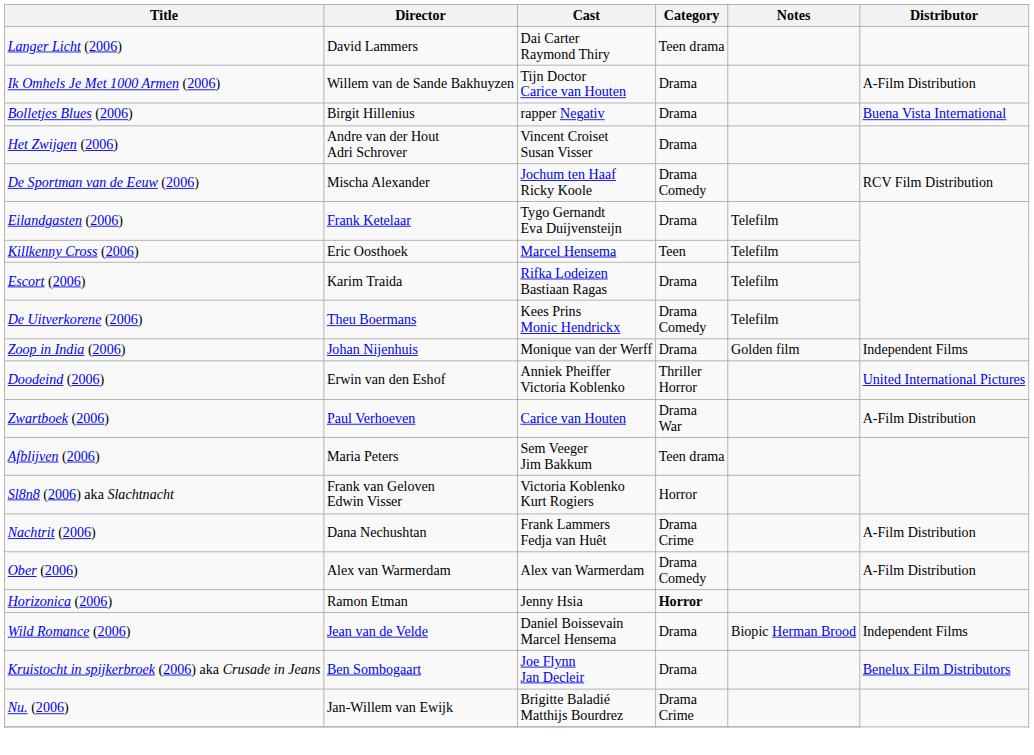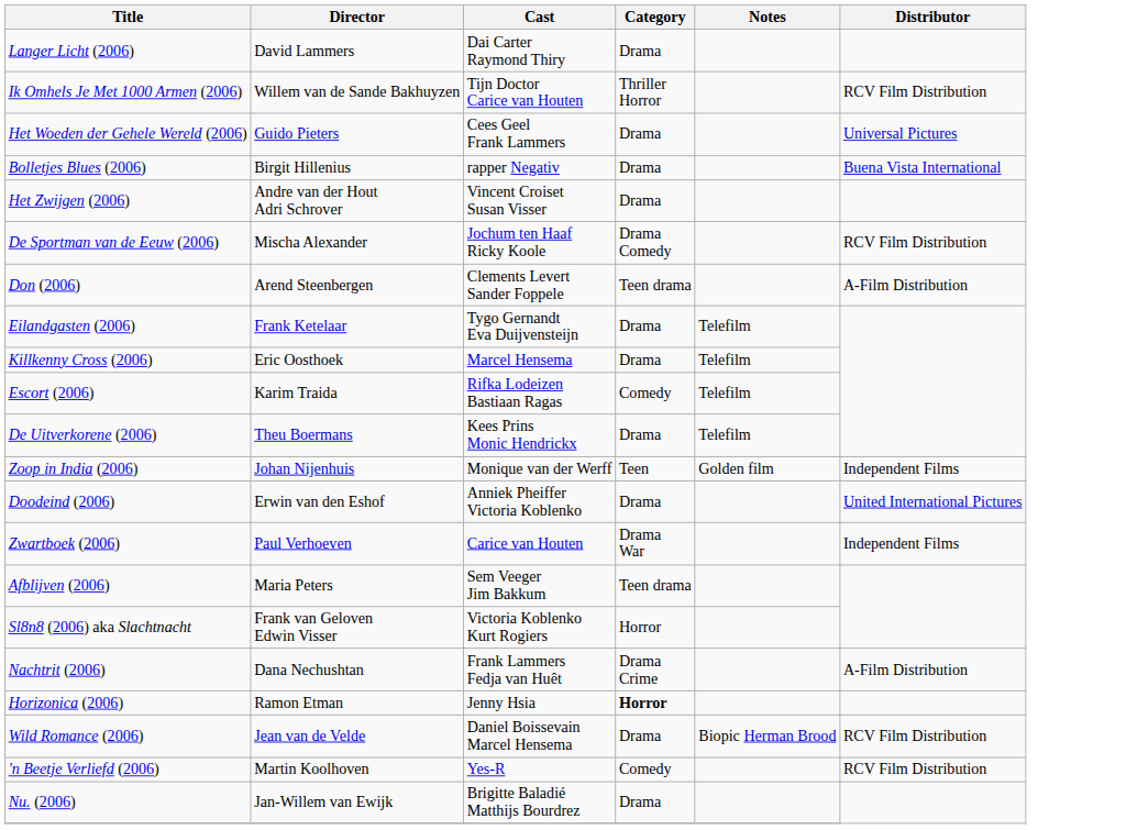 <table class="wikitable">
 <tr>
 <th>Title</th>
 <th>Director</th>
 <th>Cast</th>
 <th>Category</th>
 <th>Notes</th>
 <th>Distributor</th>
 </tr>
 <tr>
 <td><em><a href='#'>Langer Licht</a></em> (<a href='#'>2006</a>)</td>
 <td>David Lammers</td>
 <td>Dai Carter<br>Raymond Thiry</td>
-<td>Teen drama</td>
+<td>Drama</td>
 <td></td>
 </tr>
 <tr>
 <td><em><a href='#'>Ik Omhels Je Met 1000 Armen</a></em> (<a href='#'>2006</a>)</td>
 <td>Willem van de Sande Bakhuyzen</td>
 <td>Tijn Doctor<br><a href='#'>Carice van Houten</a></td>
+<td>Thriller<br>Horror</td>
+<td></td>
+<td>RCV Film Distribution</td>
+</tr>
+<tr>
+<td><em><a href='#'>Het Woeden der Gehele Wereld</a></em> (<a href='#'>2006</a>)</td>
+<td><a href='#'>Guido Pieters</a></td>
+<td>Cees Geel<br>Frank Lammers</td>
 <td>Drama</td>
 <td></td>
-<td>A-Film Distribution</td>
+<td><a href='#'>Universal Pictures</a></td>
 </tr>
 <tr>
 <td><em><a href='#'>Bolletjes Blues</a></em> (<a href='#'>2006</a>)</td>
 <td>Birgit Hillenius</td>
 <td>rapper <a href='#'>Negativ</a></td>
 <td>Drama</td>
 <td></td>
 <td><a href='#'>Buena Vista International</a></td>
 </tr>
 <tr>
 <td><em><a href='#'>Het Zwijgen</a></em> (<a href='#'>2006</a>)</td>
 <td>Andre van der Hout<br>Adri Schrover</td>
 <td>Vincent Croiset<br>Susan Visser</td>
 <td>Drama</td>
 <td></td>
 </tr>
 <tr>
 <td><em><a href='#'>De Sportman van de Eeuw</a></em> (<a href='#'>2006</a>)</td>
 <td>Mischa Alexander</td>
 <td><a href='#'>Jochum ten Haaf</a><br>Ricky Koole</td>
 <td>Drama<br>Comedy</td>
 <td></td>
 <td>RCV Film Distribution</td>
 </tr>
 <tr>
+<td><em><a href='#'>Don</a></em> (<a href='#'>2006</a>)</td>
+<td>Arend Steenbergen</td>
+<td>Clements Levert<br>Sander Foppele</td>
+<td>Teen drama</td>
+<td></td>
+<td>A-Film Distribution</td>
+</tr>
+<tr>
 <td><em><a href='#'>Eilandgasten</a></em> (<a href='#'>2006</a>)</td>
 <td><a href='#'>Frank Ketelaar</a></td>
 <td>Tygo Gernandt<br>Eva Duijvensteijn</td>
 <td>Drama</td>
 <td>Telefilm</td>
 </tr>
 <tr>
 <td><em><a href='#'>Killkenny Cross</a></em> (<a href='#'>2006</a>)</td>
 <td>Eric Oosthoek</td>
 <td><a href='#'>Marcel Hensema</a></td>
-<td>Teen</td>
+<td>Drama</td>
 <td>Telefilm</td>
 </tr>
 <tr>
 <td><em><a href='#'>Escort</a></em> (<a href='#'>2006</a>)</td>
 <td>Karim Traida</td>
 <td><a href='#'>Rifka Lodeizen</a><br>Bastiaan Ragas</td>
-<td>Drama</td>
+<td>Comedy</td>
 <td>Telefilm</td>
 </tr>
 <tr>
 <td><em><a href='#'>De Uitverkorene</a></em> (<a href='#'>2006</a>)</td>
 <td><a href='#'>Theu Boermans</a></td>
 <td>Kees Prins<br><a href='#'>Monic Hendrickx</a></td>
-<td>Drama<br>Comedy</td>
+<td>Drama</td>
 <td>Telefilm</td>
 </tr>
 <tr>
 <td><em><a href='#'>Zoop in India</a></em> (<a href='#'>2006</a>)</td>
 <td><a href='#'>Johan Nijenhuis</a></td>
 <td>Monique van der Werff</td>
-<td>Drama</td>
+<td>Teen</td>
 <td>Golden film</td>
 <td>Independent Films</td>
 </tr>
 <tr>
 <td><em><a href='#'>Doodeind</a></em> (<a href='#'>2006</a>)</td>
 <td>Erwin van den Eshof</td>
 <td>Anniek Pheiffer<br>Victoria Koblenko</td>
-<td>Thriller<br>Horror</td>
+<td>Drama</td>
 <td></td>
 <td><a href='#'>United International Pictures</a></td>
 </tr>
 <tr>
 <td><em><a href='#'>Zwartboek</a></em> (<a href='#'>2006</a>)</td>
 <td><a href='#'>Paul Verhoeven</a></td>
 <td><a href='#'>Carice van Houten</a></td>
 <td>Drama<br>War</td>
 <td></td>
-<td>A-Film Distribution</td>
+<td>Independent Films</td>
 </tr>
 <tr>
 <td><em><a href='#'>Afblijven</a></em> (<a href='#'>2006</a>)</td>
 <td>Maria Peters</td>
 <td>Sem Veeger<br>Jim Bakkum</td>
 <td>Teen drama</td>
 <td></td>
 </tr>
 <tr>
 <td><em><a href='#'>Sl8n8</a></em> (<a href='#'>2006</a>) aka <em>Slachtnacht</em></td>
 <td>Frank van Geloven<br>Edwin Visser</td>
 <td>Victoria Koblenko<br>Kurt Rogiers</td>
 <td>Horror</td>
 <td></td>
 </tr>
 <tr>
 <td><em><a href='#'>Nachtrit</a></em> (<a href='#'>2006</a>)</td>
 <td>Dana Nechushtan</td>
 <td>Frank Lammers<br>Fedja van Huêt</td>
 <td>Drama<br>Crime</td>
 <td></td>
 <td>A-Film Distribution</td>
 </tr>
 <tr>
-<td><em><a href='#'>Ober</a></em> (<a href='#'>2006</a>)</td>
-<td>Alex van Warmerdam</td>
-<td>Alex van Warmerdam</td>
-<td>Drama<br>Comedy</td>
-<td></td>
-<td>A-Film Distribution</td>
-</tr>
-<tr>
 <td><em><a href='#'>Horizonica</a></em> (<a href='#'>2006</a>)</td>
 <td>Ramon Etman</td>
 <td>Jenny Hsia</td>
 <td><strong>Horror</strong></td>
 <td></td>
 </tr>
 <tr>
 <td><em><a href='#'>Wild Romance</a></em> (<a href='#'>2006</a>)</td>
 <td><a href='#'>Jean van de Velde</a></td>
 <td>Daniel Boissevain<br>Marcel Hensema</td>
 <td>Drama</td>
 <td>Biopic <a href='#'>Herman Brood</a></td>
-<td>Independent Films</td>
+<td>RCV Film Distribution</td>
 </tr>
 <tr>
-<td><em><a href='#'>Kruistocht in spijkerbroek</a></em> (<a href='#'>2006</a>) aka <em>Crusade in Jeans</em></td>
-<td><a href='#'>Ben Sombogaart</a></td>
-<td><a href='#'>Joe Flynn</a><br><a href='#'>Jan Decleir</a></td>
-<td>Drama</td>
+<td><em><a href='#'>'n Beetje Verliefd</a></em> (<a href='#'>2006</a>)</td>
+<td>Martin Koolhoven</td>
+<td><a href='#'>Yes-R</a></td>
+<td>Comedy</td>
 <td></td>
-<td><a href='#'>Benelux Film Distributors</a></td>
+<td>RCV Film Distribution</td>
 </tr>
 <tr>
 <td><em><a href='#'>Nu.</a></em> (<a href='#'>2006</a>)</td>
 <td>Jan-Willem van Ewijk</td>
 <td>Brigitte Baladié<br>Matthijs Bourdrez</td>
-<td>Drama<br>Crime</td>
+<td>Drama</td>
 <td></td>
 </tr>
 <tr>
 </tr>
 </table>
